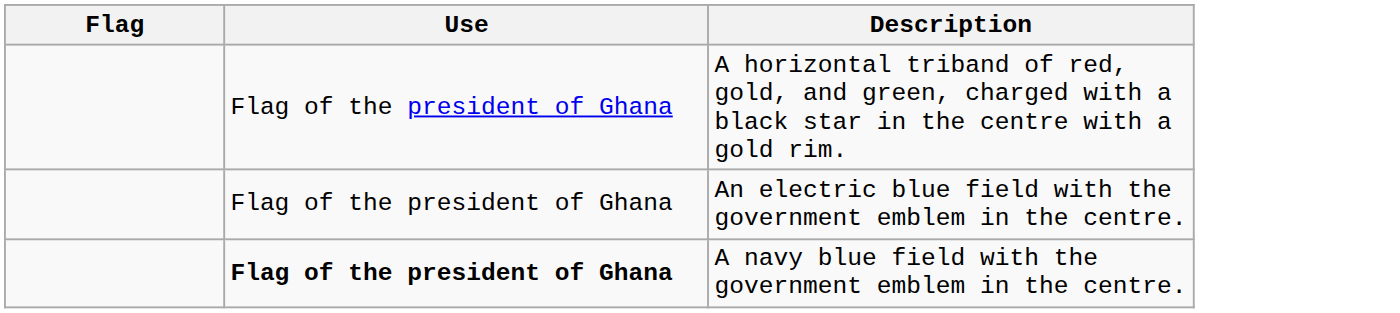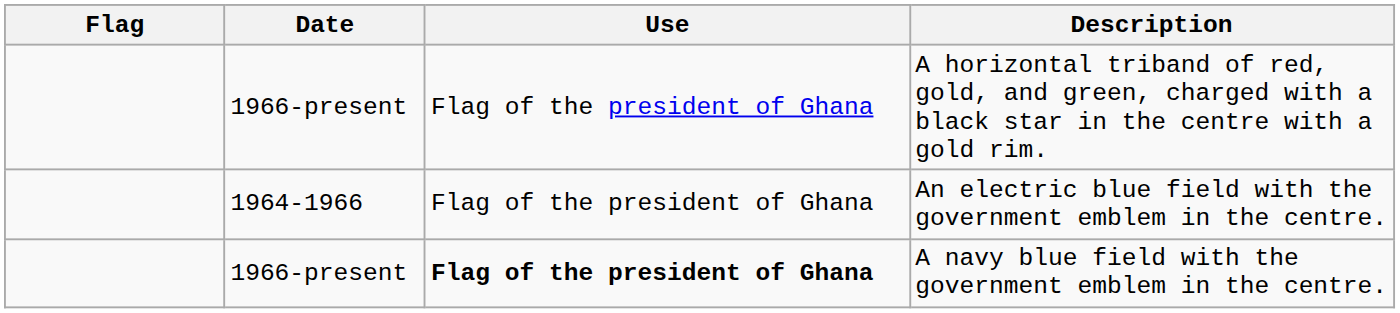 <table class="wikitable">
 <tr>
 <th style="width:110px;">Flag</th>
+<th style="width:100px;">Date</th>
 <th style="width:250px;">Use</th>
 <th style="width:250px;">Description</th>
 </tr>
 <tr>
 <td></td>
+<td>1966-present</td>
 <td>Flag of the <a href='#'>president of Ghana</a></td>
 <td>A horizontal triband of red, gold, and green, charged with a black star in the centre with a gold rim.</td>
 </tr>
 <tr>
 <td></td>
+<td>1964-1966</td>
 <td>Flag of the president of Ghana</td>
 <td>An electric blue field with the government emblem in the centre.</td>
 </tr>
 <tr>
 <td></td>
+<td>1966-present</td>
 <td><strong>Flag of the president of Ghana</strong></td>
 <td>A navy blue field with the government emblem in the centre.</td>
 </tr>
 </table>
